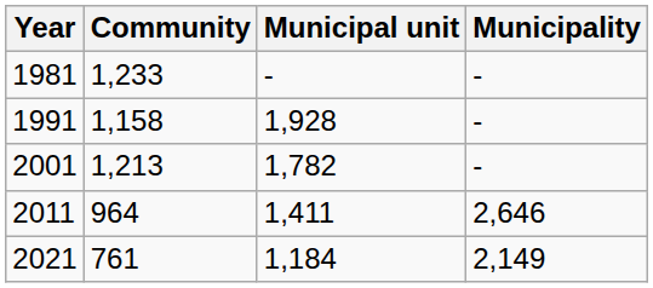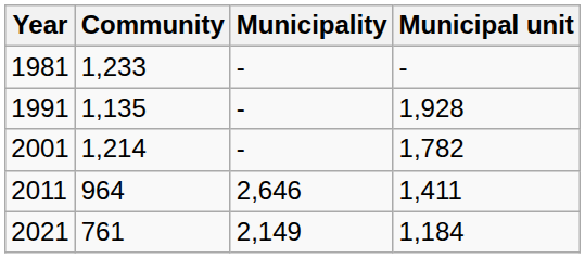 <table class=wikitable>
 <tr>
 <th>Year</th>
 <th>Community</th>
+<th>Municipality</th>
 <th>Municipal unit</th>
-<th>Municipality</th>
 </tr>
 <tr>
 <td>1981</td>
 <td>1,233</td>
 <td>-</td>
 <td>-</td>
 </tr>
 <tr>
 <td>1991</td>
-<td>1,158</td>
+<td>1,135</td>
+<td>-</td>
 <td>1,928</td>
-<td>-</td>
 </tr>
 <tr>
 <td>2001</td>
-<td>1,213</td>
+<td>1,214</td>
+<td>-</td>
 <td>1,782</td>
-<td>-</td>
 </tr>
 <tr>
 <td>2011</td>
 <td>964</td>
+<td>2,646</td>
 <td>1,411</td>
-<td>2,646</td>
 </tr>
 <tr>
 <td>2021</td>
 <td>761</td>
+<td>2,149</td>
 <td>1,184</td>
-<td>2,149</td>
 </tr>
 </table>
